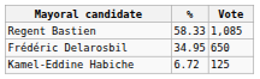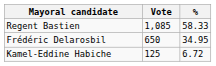 <table class="wikitable">
 <tr>
 <th bgcolor="#DDDDFF" width="200px">Mayoral candidate</th>
+<th bgcolor="#DDDDFF" width="50px">Vote</th>
 <th bgcolor="#DDDDFF" width="30px">%</th>
-<th bgcolor="#DDDDFF" width="50px">Vote</th>
 </tr>
 <tr>
 <td>Regent Bastien</td>
+<td>1,085</td>
 <td>58.33</td>
-<td>1,085</td>
 </tr>
 <tr>
 <td>Frédéric Delarosbil</td>
+<td>650</td>
 <td>34.95</td>
-<td>650</td>
 </tr>
 <tr>
 <td>Kamel-Eddine Habiche</td>
+<td>125</td>
 <td>6.72</td>
-<td>125</td>
 </tr>
 </table>
